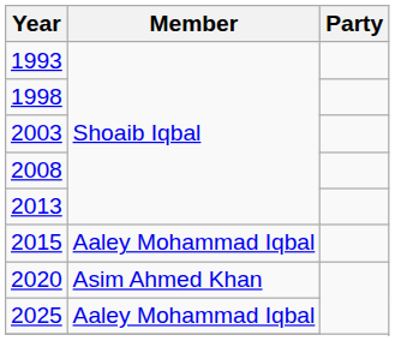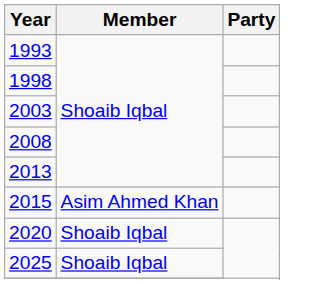 <table class="wikitable">
 <tr>
 <th>Year</th>
 <th>Member</th>
 <th colspan=2>Party</th>
 </tr>
 <tr>
 <td><a href='#'>1993</a></td>
 <td rowspan="5"><a href='#'>Shoaib Iqbal</a></td>
 <td></td>
 </tr>
 <tr>
 <td><a href='#'>1998</a></td>
 </tr>
 <tr>
 <td><a href='#'>2003</a></td>
 <td></td>
 </tr>
 <tr>
 <td><a href='#'>2008</a></td>
 <td></td>
 </tr>
 <tr>
 <td><a href='#'>2013</a></td>
 <td></td>
 </tr>
 <tr>
 <td><a href='#'>2015</a></td>
-<td><a href='#'>Aaley Mohammad Iqbal</a></td>
+<td><a href='#'>Asim Ahmed Khan</a></td>
 <td></td>
 </tr>
 <tr>
 <td><a href='#'>2020</a></td>
-<td><a href='#'>Asim Ahmed Khan</a></td>
+<td><a href='#'>Shoaib Iqbal</a></td>
 </tr>
 <tr>
 <td><a href='#'>2025</a></td>
-<td><a href='#'>Aaley Mohammad Iqbal</a></td>
+<td><a href='#'>Shoaib Iqbal</a></td>
 </tr>
 <tr>
 </tr>
 </table>
